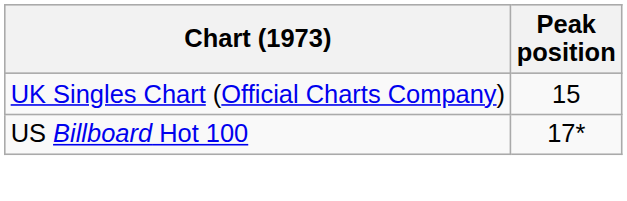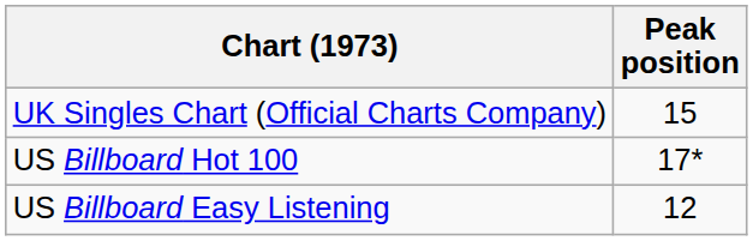 <table class="wikitable sortable">
 <tr>
 <th>Chart (1973)</th>
 <th>Peak<br>position</th>
 </tr>
 <tr>
 <td><a href='#'>UK Singles Chart</a> (<a href='#'>Official Charts Company</a>)</td>
 <td style="text-align:center;">15</td>
 </tr>
 <tr>
 <td>US <a href='#'><em>Billboard</em> Hot 100</a></td>
 <td style="text-align:center;">17*</td>
 </tr>
+<tr>
+<td>US <a href='#'><em>Billboard</em> Easy Listening</a></td>
+<td style="text-align:center;">12</td>
+</tr>
 </table>
